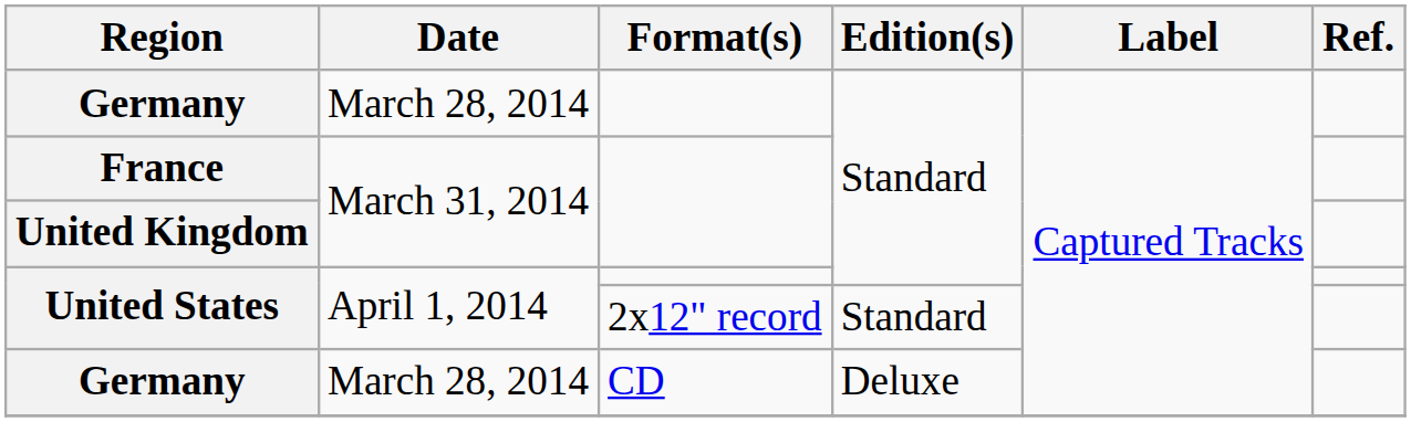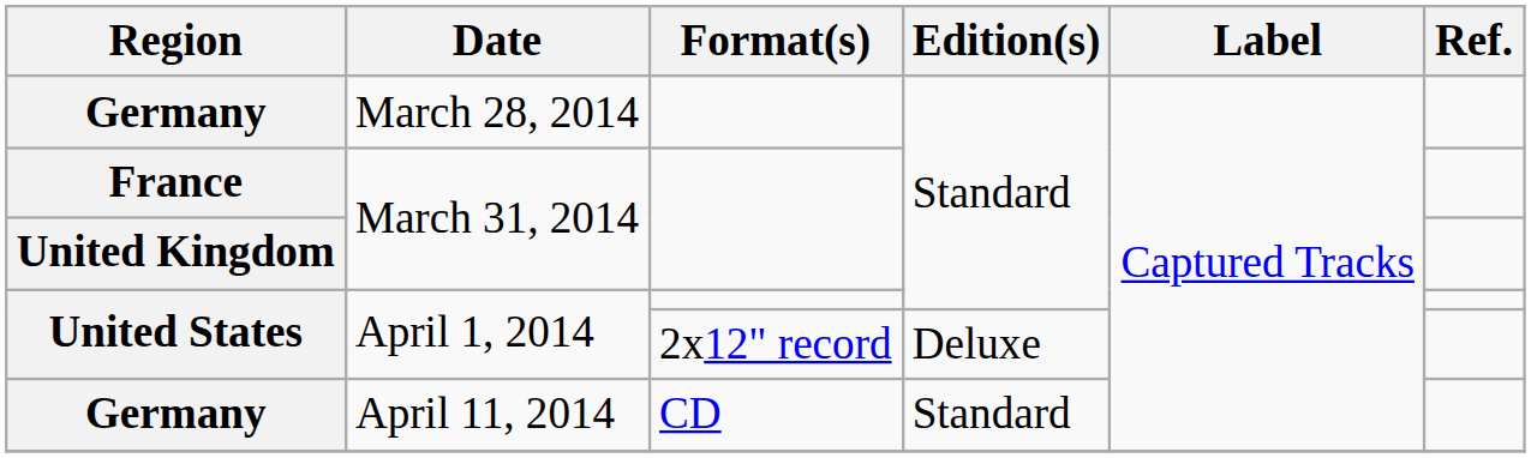 <table class="wikitable plainrowheaders">
 <tr>
 <th scope="col">Region</th>
 <th scope="col">Date</th>
 <th scope="col">Format(s)</th>
 <th scope="col">Edition(s)</th>
 <th scope="col">Label</th>
 <th scope="col">Ref.</th>
 </tr>
 <tr>
 <th scope="row">Germany</th>
 <td>March 28, 2014</td>
 <td></td>
 <td rowspan=4>Standard</td>
 <td rowspan=6><a href='#'>Captured Tracks</a></td>
 <td></td>
 </tr>
 <tr>
 <th scope="row">France</th>
 <td rowspan=2>March 31, 2014</td>
 <td rowspan=2></td>
 <td></td>
 </tr>
 <tr>
 <th scope="row">United Kingdom</th>
 <td></td>
 </tr>
 <tr>
 <th scope="row" rowspan="2">United States</th>
 <td rowspan=2>April 1, 2014</td>
 <td></td>
 <td></td>
 </tr>
 <tr>
 <td>2x<a href='#'>12" record</a></td>
-<td>Standard</td>
+<td>Deluxe</td>
 <td></td>
 </tr>
 <tr>
 <th scope="row">Germany</th>
-<td>March 28, 2014</td>
+<td>April 11, 2014</td>
 <td><a href='#'>CD</a></td>
-<td>Deluxe</td>
+<td>Standard</td>
 <td></td>
 </tr>
 <tr>
 </tr>
 </table>
